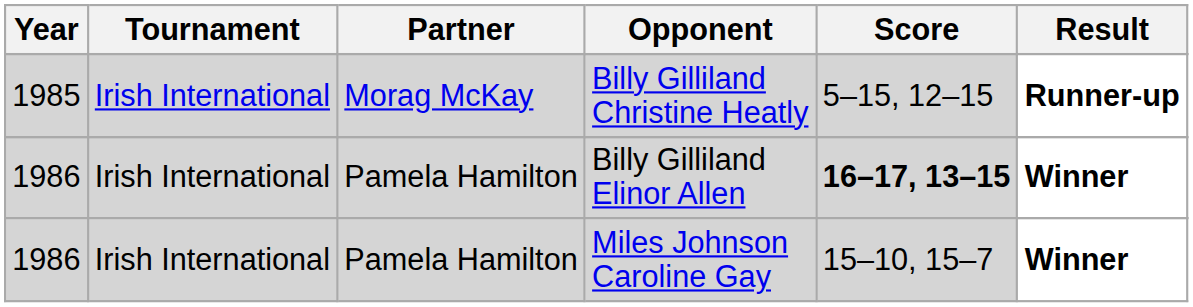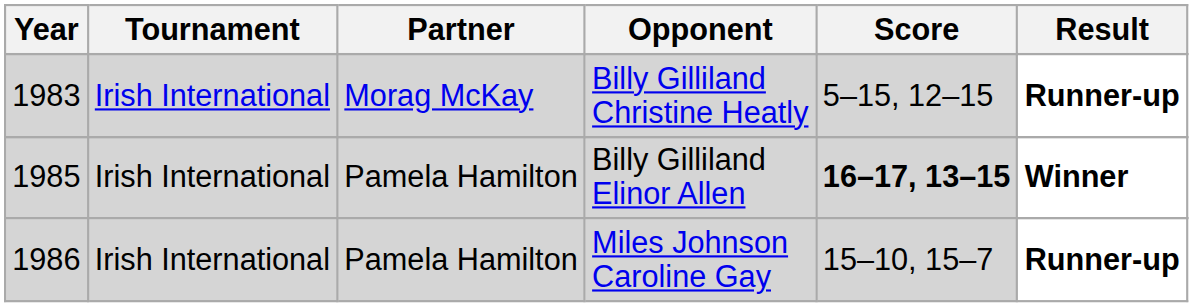 <table class="sortable wikitable" style="font-size:90%;">
 <tr>
 <th>Year</th>
 <th>Tournament</th>
 <th>Partner</th>
 <th>Opponent</th>
 <th>Score</th>
 <th>Result</th>
 </tr>
 <tr>
 </tr>
 <tr style="background:#D5D5D5">
-<td align="center">1985</td>
+<td align="center">1983</td>
 <td align="left"><a href='#'>Irish International</a></td>
 <td align="left"> <a href='#'>Morag McKay</a></td>
 <td align="left"> <a href='#'>Billy Gilliland</a> <br>  <a href='#'>Christine Heatly</a></td>
 <td align="left">5–15, 12–15</td>
 <td style="text-align:left; background:white"> <strong>Runner-up</strong></td>
 </tr>
 <tr>
 </tr>
 <tr style="background:#D5D5D5">
-<td align="center">1986</td>
+<td align="center">1985</td>
 <td align="left">Irish International</td>
 <td align="left"> Pamela Hamilton</td>
 <td align="left"> Billy Gilliland <br>  <a href='#'>Elinor Allen</a></td>
 <td align="left"><strong>16–17, 13–15</strong></td>
 <td style="text-align:left; background:white"> <strong>Winner</strong></td>
 </tr>
 <tr>
 </tr>
 <tr style="background:#D5D5D5">
 <td align="center">1986</td>
 <td align="left">Irish International</td>
 <td align="left"> Pamela Hamilton</td>
 <td align="left"> <a href='#'>Miles Johnson</a> <br>  <a href='#'>Caroline Gay</a></td>
 <td align="left">15–10, 15–7</td>
-<td style="text-align:left; background:white"> <strong>Winner</strong></td>
+<td style="text-align:left; background:white"> <strong>Runner-up</strong></td>
 </tr>
 </table>
